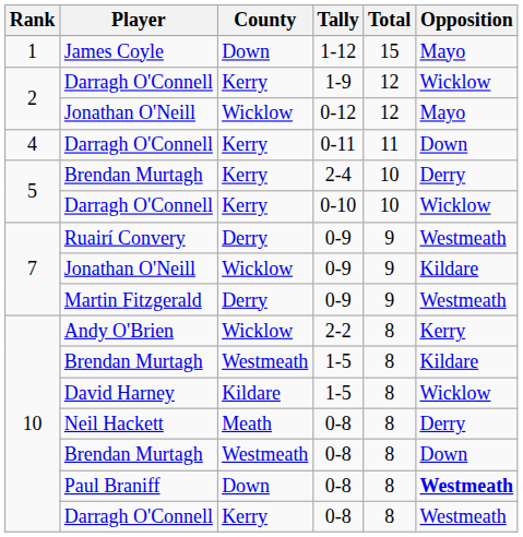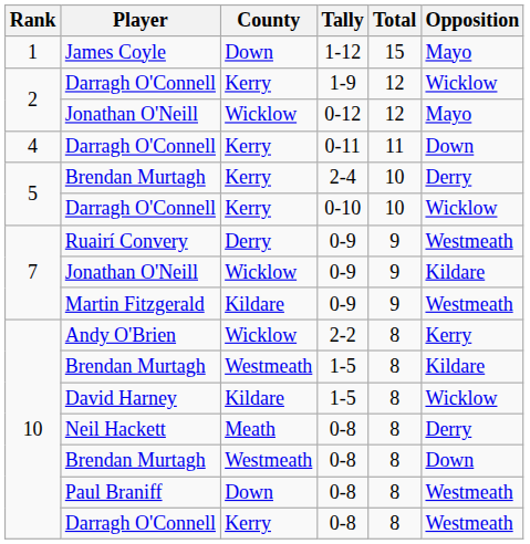 <table class="wikitable">
 <tr>
 <th>Rank</th>
 <th>Player</th>
 <th>County</th>
 <th>Tally</th>
 <th>Total</th>
 <th>Opposition</th>
 </tr>
 <tr>
 <td rowspan="1" align="center">1</td>
 <td><a href='#'>James Coyle</a></td>
 <td><a href='#'>Down</a></td>
 <td align="center">1-12</td>
 <td align="center">15</td>
 <td><a href='#'>Mayo</a></td>
 </tr>
 <tr>
 <td rowspan="2" align="center">2</td>
 <td><a href='#'>Darragh O'Connell</a></td>
 <td><a href='#'>Kerry</a></td>
 <td align="center">1-9</td>
 <td align="center">12</td>
 <td><a href='#'>Wicklow</a></td>
 </tr>
 <tr>
 <td><a href='#'>Jonathan O'Neill</a></td>
 <td><a href='#'>Wicklow</a></td>
 <td align="center">0-12</td>
 <td align="center">12</td>
 <td><a href='#'>Mayo</a></td>
 </tr>
 <tr>
 <td rowspan="1" align="center">4</td>
 <td><a href='#'>Darragh O'Connell</a></td>
 <td><a href='#'>Kerry</a></td>
 <td align="center">0-11</td>
 <td align="center">11</td>
 <td><a href='#'>Down</a></td>
 </tr>
 <tr>
 <td rowspan="2" align="center">5</td>
 <td><a href='#'>Brendan Murtagh</a></td>
 <td><a href='#'>Kerry</a></td>
 <td align="center">2-4</td>
 <td align="center">10</td>
 <td><a href='#'>Derry</a></td>
 </tr>
 <tr>
 <td><a href='#'>Darragh O'Connell</a></td>
 <td><a href='#'>Kerry</a></td>
 <td align="center">0-10</td>
 <td align="center">10</td>
 <td><a href='#'>Wicklow</a></td>
 </tr>
 <tr>
 <td rowspan="3" align="center">7</td>
 <td><a href='#'>Ruairí Convery</a></td>
 <td><a href='#'>Derry</a></td>
 <td align="center">0-9</td>
 <td align="center">9</td>
 <td><a href='#'>Westmeath</a></td>
 </tr>
 <tr>
 <td><a href='#'>Jonathan O'Neill</a></td>
 <td><a href='#'>Wicklow</a></td>
 <td align="center">0-9</td>
 <td align="center">9</td>
 <td><a href='#'>Kildare</a></td>
 </tr>
 <tr>
 <td><a href='#'>Martin Fitzgerald</a></td>
-<td><a href='#'>Derry</a></td>
+<td><a href='#'>Kildare</a></td>
 <td align="center">0-9</td>
 <td align="center">9</td>
 <td><a href='#'>Westmeath</a></td>
 </tr>
 <tr>
 <td rowspan="7" align="center">10</td>
 <td><a href='#'>Andy O'Brien</a></td>
 <td><a href='#'>Wicklow</a></td>
 <td align="center">2-2</td>
 <td align="center">8</td>
 <td><a href='#'>Kerry</a></td>
 </tr>
 <tr>
 <td><a href='#'>Brendan Murtagh</a></td>
 <td><a href='#'>Westmeath</a></td>
 <td align="center">1-5</td>
 <td align="center">8</td>
 <td><a href='#'>Kildare</a></td>
 </tr>
 <tr>
 <td><a href='#'>David Harney</a></td>
 <td><a href='#'>Kildare</a></td>
 <td align="center">1-5</td>
 <td align="center">8</td>
 <td><a href='#'>Wicklow</a></td>
 </tr>
 <tr>
 <td><a href='#'>Neil Hackett</a></td>
 <td><a href='#'>Meath</a></td>
 <td align="center">0-8</td>
 <td align="center">8</td>
 <td><a href='#'>Derry</a></td>
 </tr>
 <tr>
 <td><a href='#'>Brendan Murtagh</a></td>
 <td><a href='#'>Westmeath</a></td>
 <td align="center">0-8</td>
 <td align="center">8</td>
 <td><a href='#'>Down</a></td>
 </tr>
 <tr>
 <td><a href='#'>Paul Braniff</a></td>
 <td><a href='#'>Down</a></td>
 <td align="center">0-8</td>
 <td align="center">8</td>
-<td><strong><a href='#'>Westmeath</a></strong></td>
+<td><a href='#'>Westmeath</a></td>
 </tr>
 <tr>
 <td><a href='#'>Darragh O'Connell</a></td>
 <td><a href='#'>Kerry</a></td>
 <td align="center">0-8</td>
 <td align="center">8</td>
 <td><a href='#'>Westmeath</a></td>
 </tr>
 </table>
